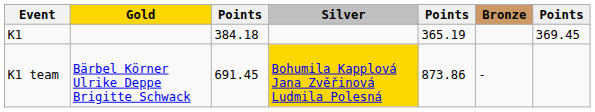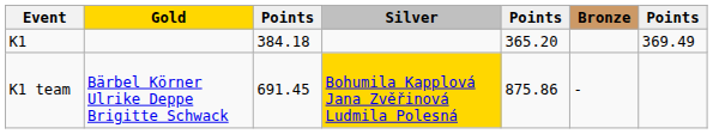 <table class="wikitable" width=100%>
 <tr>
 <th>Event</th>
 <td align=center bgcolor="gold"><strong>Gold</strong></td>
 <td align=center bgcolor="EFEFEF"><strong>Points</strong></td>
 <td align=center bgcolor="silver"><strong>Silver</strong></td>
 <td align=center bgcolor="EFEFEF"><strong>Points</strong></td>
 <td align=center bgcolor="CC9966"><strong>Bronze</strong></td>
 <td align=center bgcolor="EFEFEF"><strong>Points</strong></td>
 </tr>
 <tr>
 <td>K1</td>
 <td></td>
 <td>384.18</td>
 <td></td>
-<td>365.19</td>
+<td>365.20</td>
 <td></td>
-<td>369.45</td>
+<td>369.49</td>
 </tr>
 <tr>
 <td>K1 team</td>
 <td><br><a href='#'>Bärbel Körner</a><br><a href='#'>Ulrike Deppe</a><br><a href='#'>Brigitte Schwack</a></td>
 <td>691.45</td>
 <td style="background: gold;"><br><a href='#'>Bohumila Kapplová</a><br><a href='#'>Jana Zvěřinová</a><br><a href='#'>Ludmila Polesná</a></td>
-<td>873.86</td>
+<td>875.86</td>
 <td>-</td>
 <td></td>
 </tr>
 </table>
